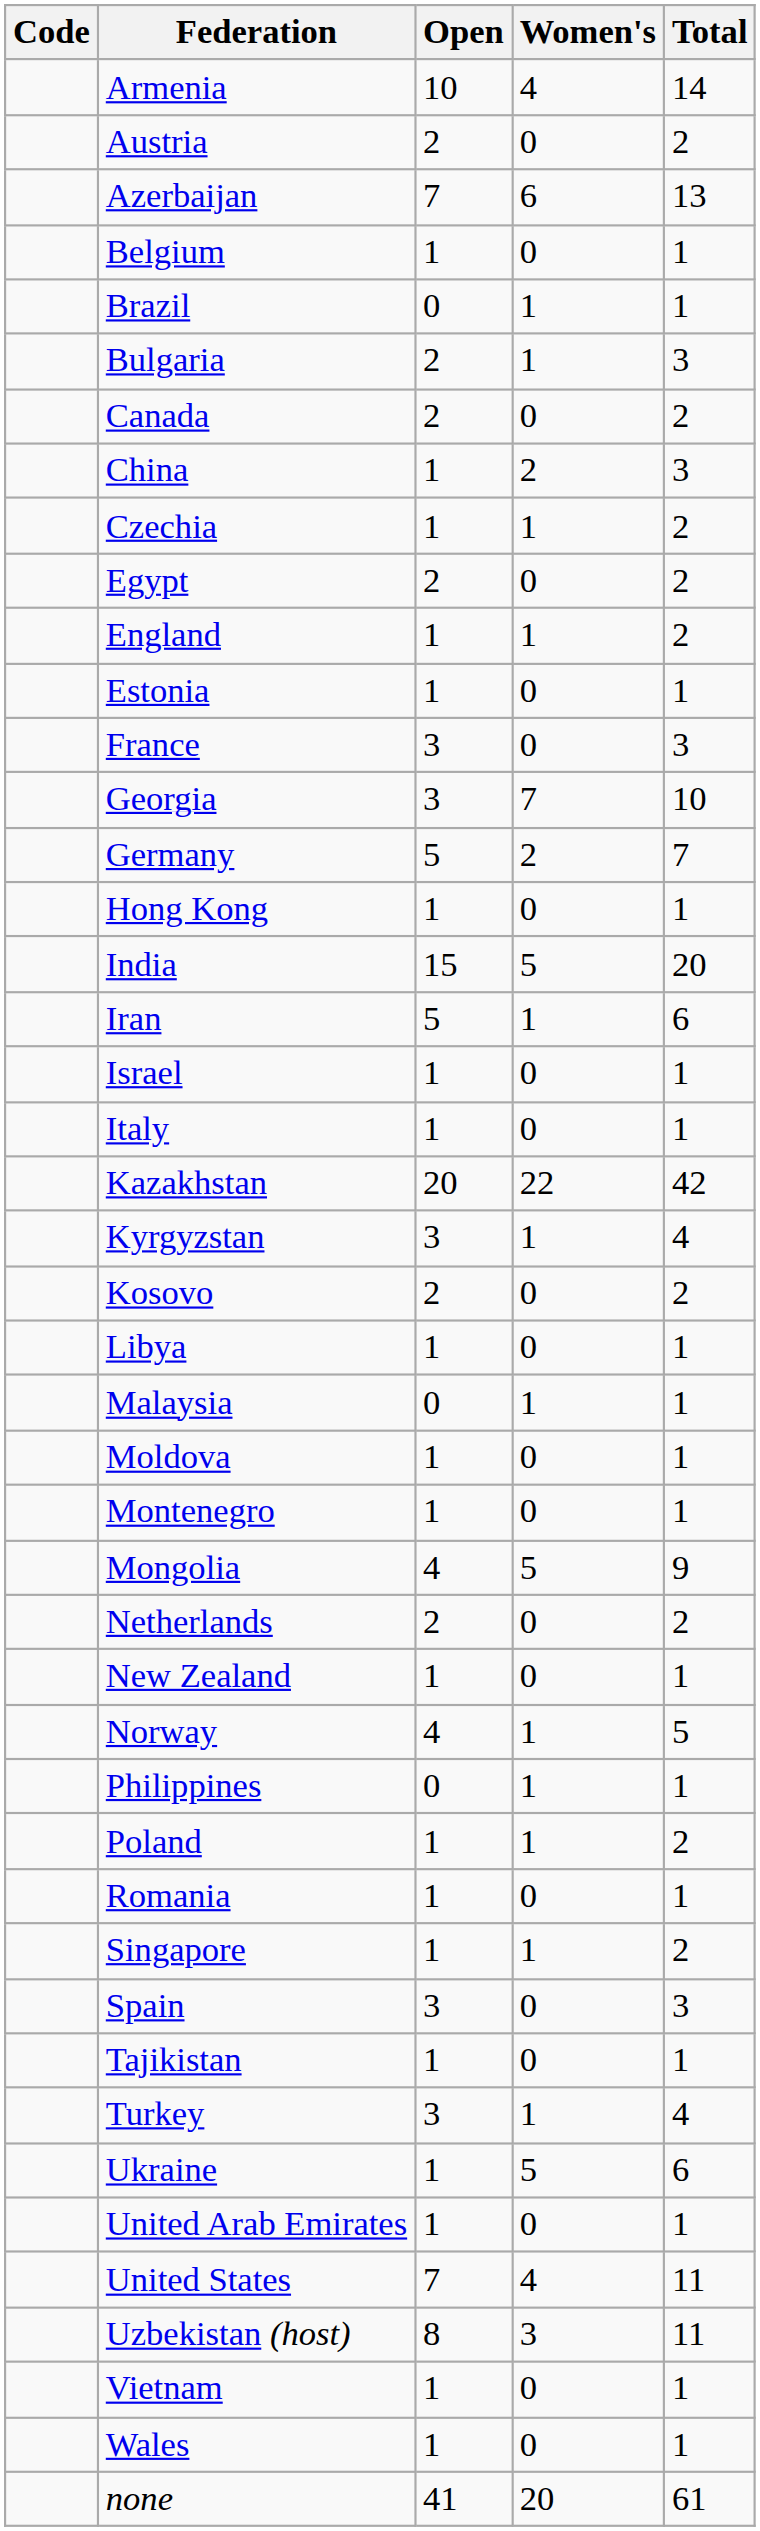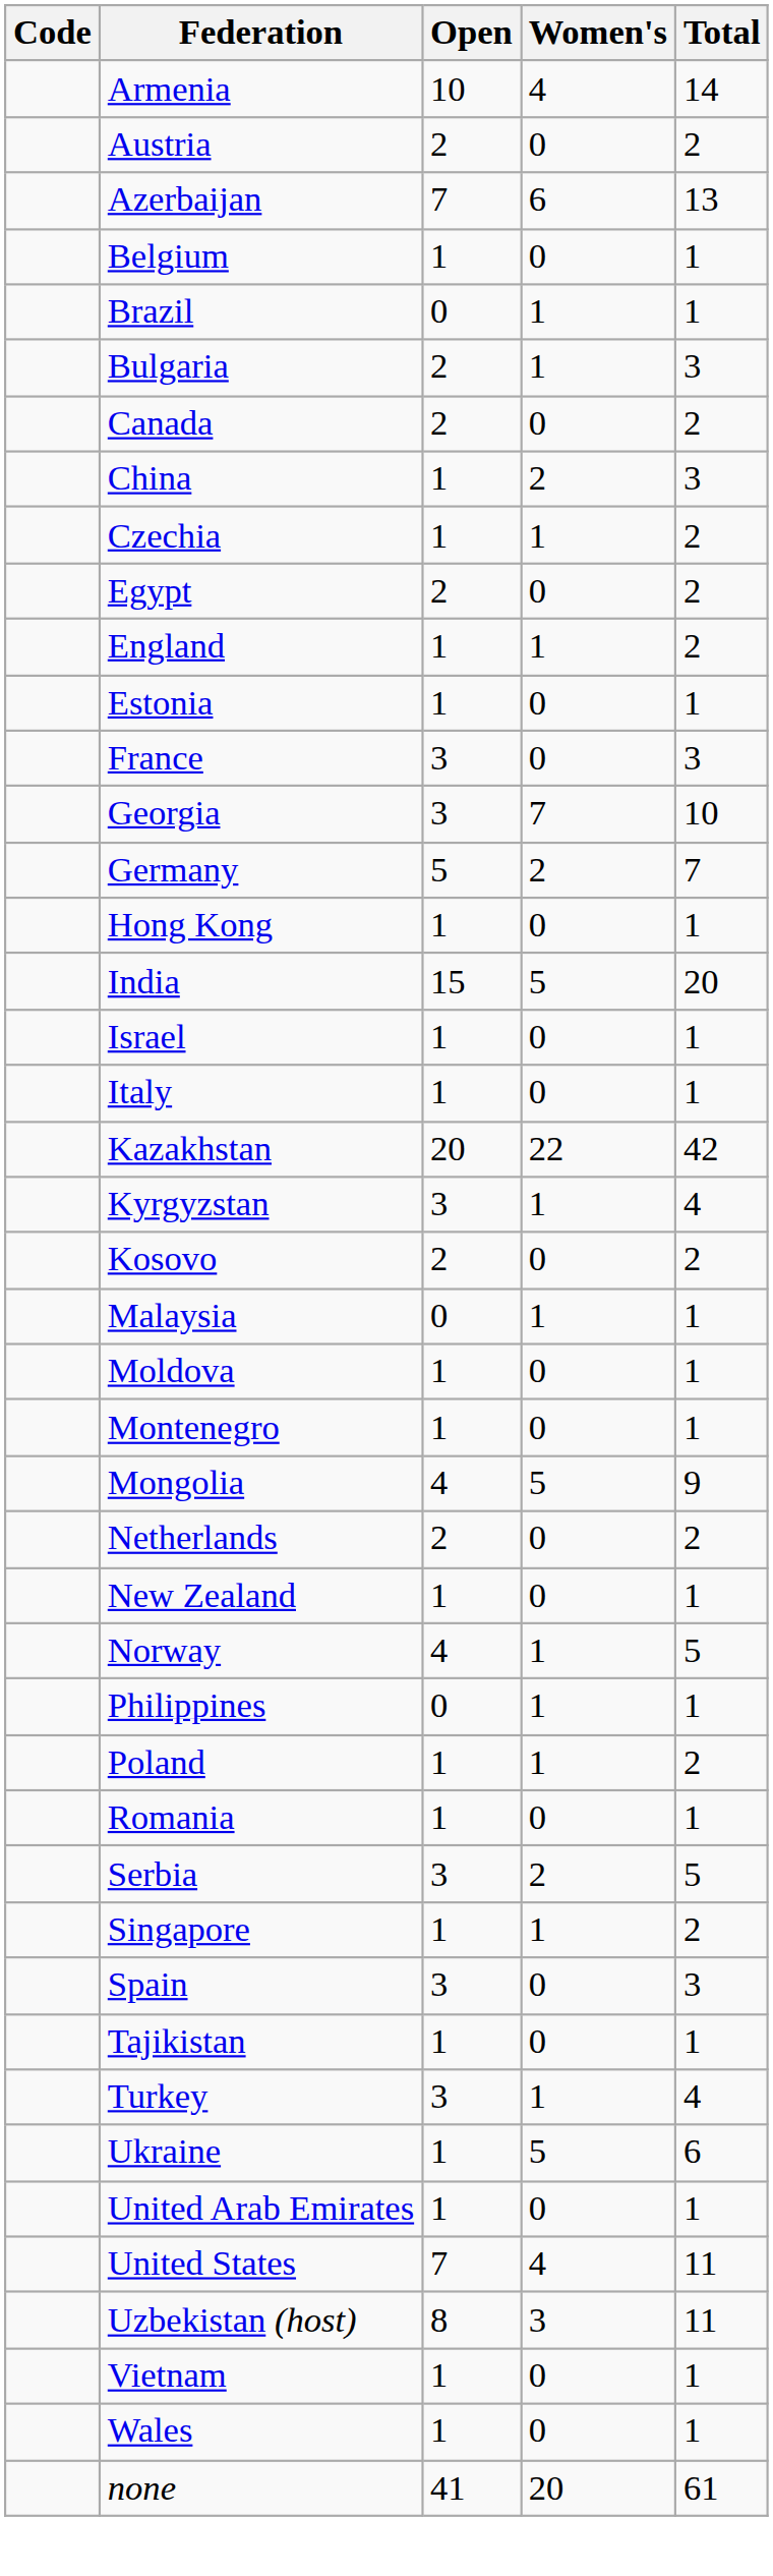 <table class="wikitable sortable">
 <tr>
 <th>Code</th>
 <th>Federation</th>
 <th>Open</th>
 <th>Women's</th>
 <th>Total</th>
 </tr>
 <tr>
 <td></td>
 <td> <a href='#'>Armenia</a></td>
 <td>10</td>
 <td>4</td>
 <td>14</td>
 </tr>
 <tr>
 <td></td>
 <td> <a href='#'>Austria</a></td>
 <td>2</td>
 <td>0</td>
 <td>2</td>
 </tr>
 <tr>
 <td></td>
 <td> <a href='#'>Azerbaijan</a></td>
 <td>7</td>
 <td>6</td>
 <td>13</td>
 </tr>
 <tr>
 <td></td>
 <td> <a href='#'>Belgium</a></td>
 <td>1</td>
 <td>0</td>
 <td>1</td>
 </tr>
 <tr>
 <td></td>
 <td> <a href='#'>Brazil</a></td>
 <td>0</td>
 <td>1</td>
 <td>1</td>
 </tr>
 <tr>
 <td></td>
 <td> <a href='#'>Bulgaria</a></td>
 <td>2</td>
 <td>1</td>
 <td>3</td>
 </tr>
 <tr>
 <td></td>
 <td> <a href='#'>Canada</a></td>
 <td>2</td>
 <td>0</td>
 <td>2</td>
 </tr>
 <tr>
 <td></td>
 <td> <a href='#'>China</a></td>
 <td>1</td>
 <td>2</td>
 <td>3</td>
 </tr>
 <tr>
 <td></td>
 <td> <a href='#'>Czechia</a></td>
 <td>1</td>
 <td>1</td>
 <td>2</td>
 </tr>
 <tr>
 <td></td>
 <td> <a href='#'>Egypt</a></td>
 <td>2</td>
 <td>0</td>
 <td>2</td>
 </tr>
 <tr>
 <td></td>
 <td> <a href='#'>England</a></td>
 <td>1</td>
 <td>1</td>
 <td>2</td>
 </tr>
 <tr>
 <td></td>
 <td> <a href='#'>Estonia</a></td>
 <td>1</td>
 <td>0</td>
 <td>1</td>
 </tr>
 <tr>
 <td></td>
 <td> <a href='#'>France</a></td>
 <td>3</td>
 <td>0</td>
 <td>3</td>
 </tr>
 <tr>
 <td></td>
 <td> <a href='#'>Georgia</a></td>
 <td>3</td>
 <td>7</td>
 <td>10</td>
 </tr>
 <tr>
 <td></td>
 <td> <a href='#'>Germany</a></td>
 <td>5</td>
 <td>2</td>
 <td>7</td>
 </tr>
 <tr>
 <td></td>
 <td> <a href='#'>Hong Kong</a></td>
 <td>1</td>
 <td>0</td>
 <td>1</td>
 </tr>
 <tr>
 <td></td>
 <td> <a href='#'>India</a></td>
 <td>15</td>
 <td>5</td>
 <td>20</td>
 </tr>
 <tr>
 <td></td>
-<td> <a href='#'>Iran</a></td>
-<td>5</td>
-<td>1</td>
-<td>6</td>
-</tr>
-<tr>
-<td></td>
 <td> <a href='#'>Israel</a></td>
 <td>1</td>
 <td>0</td>
 <td>1</td>
 </tr>
 <tr>
 <td></td>
 <td> <a href='#'>Italy</a></td>
 <td>1</td>
 <td>0</td>
 <td>1</td>
 </tr>
 <tr>
 <td></td>
 <td> <a href='#'>Kazakhstan</a></td>
 <td>20</td>
 <td>22</td>
 <td>42</td>
 </tr>
 <tr>
 <td></td>
 <td> <a href='#'>Kyrgyzstan</a></td>
 <td>3</td>
 <td>1</td>
 <td>4</td>
 </tr>
 <tr>
 <td></td>
 <td> <a href='#'>Kosovo</a></td>
 <td>2</td>
 <td>0</td>
 <td>2</td>
-</tr>
-<tr>
-<td></td>
-<td> <a href='#'>Libya</a></td>
-<td>1</td>
-<td>0</td>
-<td>1</td>
 </tr>
 <tr>
 <td></td>
 <td> <a href='#'>Malaysia</a></td>
 <td>0</td>
 <td>1</td>
 <td>1</td>
 </tr>
 <tr>
 <td></td>
 <td> <a href='#'>Moldova</a></td>
 <td>1</td>
 <td>0</td>
 <td>1</td>
 </tr>
 <tr>
 <td></td>
 <td> <a href='#'>Montenegro</a></td>
 <td>1</td>
 <td>0</td>
 <td>1</td>
 </tr>
 <tr>
 <td></td>
 <td> <a href='#'>Mongolia</a></td>
 <td>4</td>
 <td>5</td>
 <td>9</td>
 </tr>
 <tr>
 <td></td>
 <td> <a href='#'>Netherlands</a></td>
 <td>2</td>
 <td>0</td>
 <td>2</td>
 </tr>
 <tr>
 <td></td>
 <td> <a href='#'>New Zealand</a></td>
 <td>1</td>
 <td>0</td>
 <td>1</td>
 </tr>
 <tr>
 <td></td>
 <td> <a href='#'>Norway</a></td>
 <td>4</td>
 <td>1</td>
 <td>5</td>
 </tr>
 <tr>
 <td></td>
 <td> <a href='#'>Philippines</a></td>
 <td>0</td>
 <td>1</td>
 <td>1</td>
 </tr>
 <tr>
 <td></td>
 <td> <a href='#'>Poland</a></td>
 <td>1</td>
 <td>1</td>
 <td>2</td>
 </tr>
 <tr>
 <td></td>
 <td> <a href='#'>Romania</a></td>
 <td>1</td>
 <td>0</td>
 <td>1</td>
+</tr>
+<tr>
+<td></td>
+<td> <a href='#'>Serbia</a></td>
+<td>3</td>
+<td>2</td>
+<td>5</td>
 </tr>
 <tr>
 <td></td>
 <td> <a href='#'>Singapore</a></td>
 <td>1</td>
 <td>1</td>
 <td>2</td>
 </tr>
 <tr>
 <td></td>
 <td> <a href='#'>Spain</a></td>
 <td>3</td>
 <td>0</td>
 <td>3</td>
 </tr>
 <tr>
 <td></td>
 <td> <a href='#'>Tajikistan</a></td>
 <td>1</td>
 <td>0</td>
 <td>1</td>
 </tr>
 <tr>
 <td></td>
 <td> <a href='#'>Turkey</a></td>
 <td>3</td>
 <td>1</td>
 <td>4</td>
 </tr>
 <tr>
 <td></td>
 <td> <a href='#'>Ukraine</a></td>
 <td>1</td>
 <td>5</td>
 <td>6</td>
 </tr>
 <tr>
 <td></td>
 <td> <a href='#'>United Arab Emirates</a></td>
 <td>1</td>
 <td>0</td>
 <td>1</td>
 </tr>
 <tr>
 <td></td>
 <td> <a href='#'>United States</a></td>
 <td>7</td>
 <td>4</td>
 <td>11</td>
 </tr>
 <tr>
 <td></td>
 <td> <a href='#'>Uzbekistan</a> <em>(host)</em></td>
 <td>8</td>
 <td>3</td>
 <td>11</td>
 </tr>
 <tr>
 <td></td>
 <td> <a href='#'>Vietnam</a></td>
 <td>1</td>
 <td>0</td>
 <td>1</td>
 </tr>
 <tr>
 <td></td>
 <td> <a href='#'>Wales</a></td>
 <td>1</td>
 <td>0</td>
 <td>1</td>
 </tr>
 <tr>
 <td></td>
 <td style="font-style:italic;"> none</td>
 <td>41</td>
 <td>20</td>
 <td>61</td>
 </tr>
 </table>
